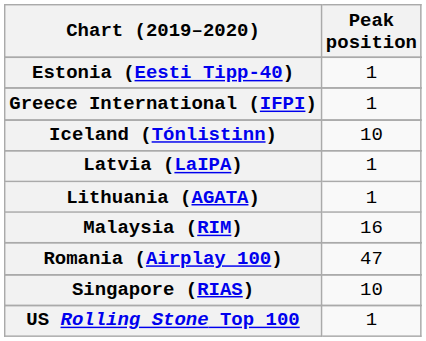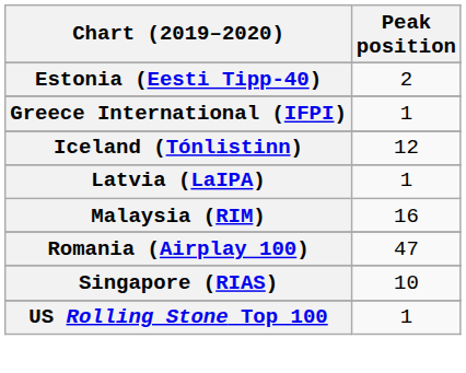 <table class="wikitable sortable plainrowheaders" style="text-align:center">
 <tr>
 <th scope="col">Chart (2019–2020)</th>
 <th scope="col">Peak<br>position</th>
 </tr>
 <tr>
 </tr>
 <tr>
 </tr>
 <tr>
 </tr>
 <tr>
 </tr>
 <tr>
 </tr>
 <tr>
 </tr>
 <tr>
 </tr>
 <tr>
 </tr>
 <tr>
 <th scope="row">Estonia (<a href='#'>Eesti Tipp-40</a>)</th>
-<td>1</td>
+<td>2</td>
 </tr>
 <tr>
 </tr>
 <tr>
 </tr>
 <tr>
 </tr>
 <tr>
 </tr>
 <tr>
 <th scope="row">Greece International (<a href='#'>IFPI</a>)</th>
 <td>1</td>
 </tr>
 <tr>
 </tr>
 <tr>
 </tr>
 <tr>
 </tr>
 <tr>
 <th scope="row">Iceland (<a href='#'>Tónlistinn</a>)</th>
-<td>10</td>
+<td>12</td>
 </tr>
 <tr>
 </tr>
 <tr>
 </tr>
 <tr>
 <th scope="row">Latvia (<a href='#'>LaIPA</a>)</th>
-<td>1</td>
-</tr>
-<tr>
-<th scope="row">Lithuania (<a href='#'>AGATA</a>)</th>
 <td>1</td>
 </tr>
 <tr>
 <th scope="row">Malaysia (<a href='#'>RIM</a>)</th>
 <td>16</td>
 </tr>
 <tr>
 </tr>
 <tr>
 </tr>
 <tr>
 </tr>
 <tr>
 </tr>
 <tr>
 <th scope="row">Romania (<a href='#'>Airplay 100</a>)</th>
 <td>47</td>
 </tr>
 <tr>
 </tr>
 <tr>
 <th scope="row">Singapore (<a href='#'>RIAS</a>)</th>
 <td>10</td>
 </tr>
 <tr>
 </tr>
 <tr>
 </tr>
 <tr>
 </tr>
 <tr>
 </tr>
 <tr>
 </tr>
 <tr>
 </tr>
 <tr>
 </tr>
 <tr>
 </tr>
 <tr>
 </tr>
 <tr>
 </tr>
 <tr>
 </tr>
 <tr>
 <th scope="row">US <a href='#'><em>Rolling Stone</em> Top 100</a></th>
 <td>1</td>
 </tr>
 </table>
